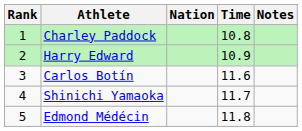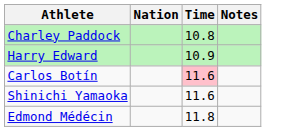 <table class="wikitable sortable" style="text-align:center">
 <tr>
-<th>Rank</th>
 <th>Athlete</th>
 <th>Nation</th>
 <th>Time</th>
 <th>Notes</th>
 </tr>
 <tr bgcolor=bbf3bb>
-<td>1</td>
 <td align=left data-sort-value="Paddock, Charley"><a href='#'>Charley Paddock</a></td>
 <td align=left></td>
 <td>10.8</td>
 <td></td>
 </tr>
 <tr bgcolor=bbf3bb>
-<td>2</td>
 <td align=left data-sort-value="Edward, Harry"><a href='#'>Harry Edward</a></td>
 <td align=left></td>
 <td>10.9</td>
 <td></td>
 </tr>
 <tr>
-<td>3</td>
 <td align=left data-sort-value="Botín, Carlos"><a href='#'>Carlos Botín</a></td>
+<td align=left></td>
+<td style="background: pink;">11.6</td>
+<td></td>
+</tr>
+<tr>
+<td align=left data-sort-value="Yamaoka, Shinichi"><a href='#'>Shinichi Yamaoka</a></td>
 <td align=left></td>
 <td>11.6</td>
 <td></td>
 </tr>
 <tr>
-<td>4</td>
-<td align=left data-sort-value="Yamaoka, Shinichi"><a href='#'>Shinichi Yamaoka</a></td>
-<td align=left></td>
-<td>11.7</td>
-<td></td>
-</tr>
-<tr>
-<td>5</td>
 <td align=left data-sort-value="Médécin, Edmond"><a href='#'>Edmond Médécin</a></td>
 <td align=left></td>
 <td>11.8</td>
 <td></td>
 </tr>
 </table>
